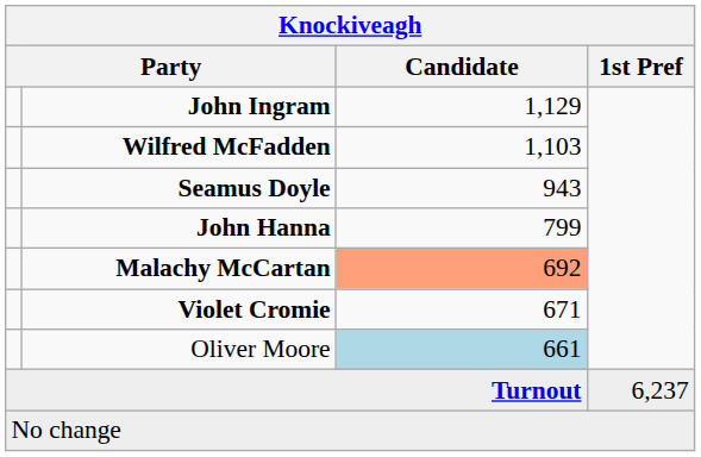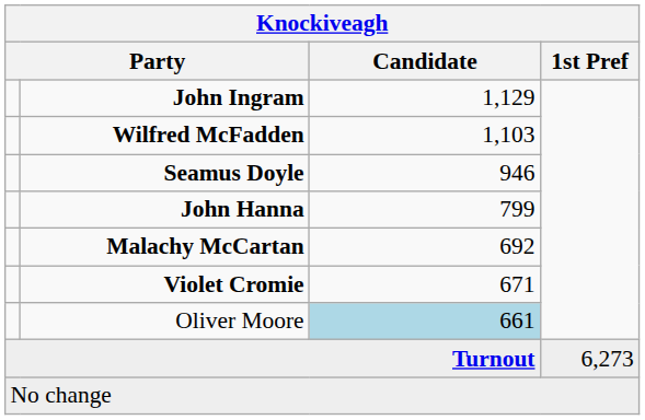 <table class="wikitable">
 <tr>
 <th colspan="4" align="center"><a href='#'>Knockiveagh</a></th>
 </tr>
 <tr>
 <th colspan="2" align="center" width=200>Party</th>
 <th width=150>Candidate</th>
 <th width=60>1st Pref</th>
 </tr>
 <tr>
 <td></td>
 <td align="right"><strong>John Ingram</strong></td>
 <td align="right">1,129</td>
 </tr>
 <tr>
 <td></td>
 <td align="right"><strong>Wilfred McFadden</strong></td>
 <td align="right">1,103</td>
 </tr>
 <tr>
 <td></td>
 <td align="right"><strong>Seamus Doyle</strong></td>
-<td align="right">943</td>
+<td align="right">946</td>
 </tr>
 <tr>
 <td></td>
 <td align="right"><strong>John Hanna</strong></td>
 <td align="right">799</td>
 </tr>
 <tr>
 <td></td>
 <td align="right"><strong>Malachy McCartan</strong></td>
-<td align="right" style="background: lightsalmon;">692</td>
+<td align="right">692</td>
 </tr>
 <tr>
 <td></td>
 <td align="right"><strong>Violet Cromie</strong></td>
 <td align="right">671</td>
 </tr>
 <tr>
 <td></td>
 <td align="right">Oliver Moore</td>
 <td align="right" style="background: lightblue;">661</td>
 </tr>
 <tr bgcolor="EEEEEE">
 <td colspan=3 align="right"><strong><a href='#'>Turnout</a></strong></td>
-<td align="right">6,237</td>
+<td align="right">6,273</td>
 </tr>
 <tr>
 <td colspan=4 bgcolor="EEEEEE">No change</td>
 </tr>
 </table>
